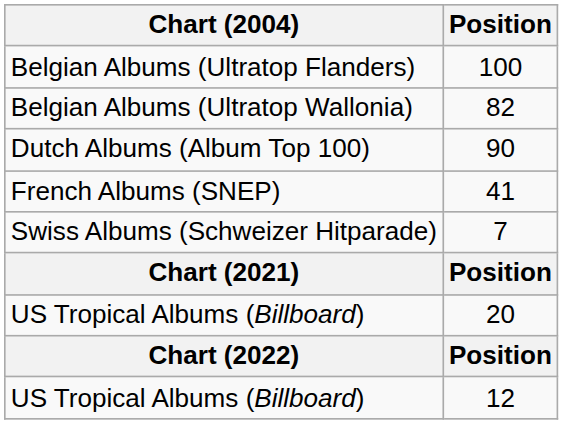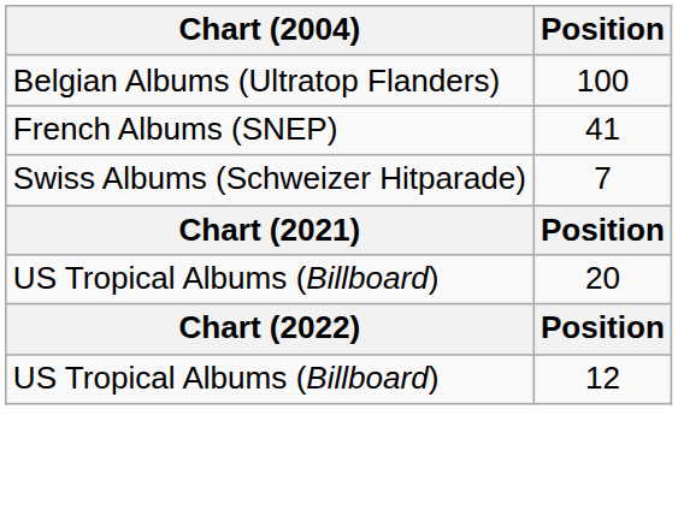 <table class="wikitable sortable plainrowheaders">
 <tr>
 <th>Chart (2004)</th>
 <th>Position</th>
 </tr>
 <tr>
 <td>Belgian Albums (Ultratop Flanders)</td>
 <td style="text-align:center;">100</td>
-</tr>
-<tr>
-<td>Belgian Albums (Ultratop Wallonia)</td>
-<td style="text-align:center;">82</td>
-</tr>
-<tr>
-<td>Dutch Albums (Album Top 100)</td>
-<td style="text-align:center;">90</td>
 </tr>
 <tr>
 <td>French Albums (SNEP)</td>
 <td style="text-align:center;">41</td>
 </tr>
 <tr>
 <td>Swiss Albums (Schweizer Hitparade)</td>
 <td style="text-align:center;">7</td>
 </tr>
 <tr>
 <th>Chart (2021)</th>
 <th>Position</th>
 </tr>
 <tr>
 <td>US Tropical Albums (<em>Billboard</em>)</td>
 <td style="text-align:center;">20</td>
 </tr>
 <tr>
 <th>Chart (2022)</th>
 <th>Position</th>
 </tr>
 <tr>
 <td>US Tropical Albums (<em>Billboard</em>)</td>
 <td style="text-align:center;">12</td>
 </tr>
 </table>
